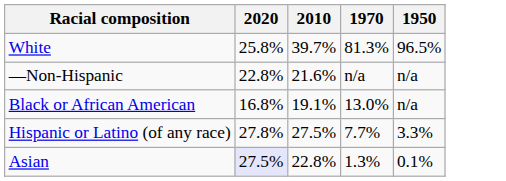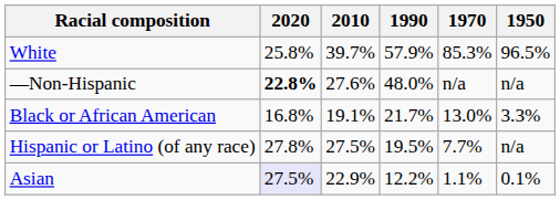 <table class="wikitable sortable collapsible" style="font-size: 90%;">
 <tr>
 <th>Racial composition</th>
 <th>2020</th>
 <th>2010</th>
+<th>1990</th>
 <th>1970</th>
 <th>1950</th>
 </tr>
 <tr>
 <td><a href='#'>White</a></td>
 <td>25.8%</td>
 <td>39.7%</td>
-<td>81.3%</td>
+<td>57.9%</td>
+<td>85.3%</td>
 <td>96.5%</td>
 </tr>
 <tr>
 <td>—Non-Hispanic</td>
-<td>22.8%</td>
-<td>21.6%</td>
+<td><strong>22.8%</strong></td>
+<td>27.6%</td>
+<td>48.0%</td>
 <td>n/a</td>
 <td>n/a</td>
 </tr>
 <tr>
 <td><a href='#'>Black or African American</a></td>
 <td>16.8%</td>
 <td>19.1%</td>
+<td>21.7%</td>
 <td>13.0%</td>
-<td>n/a</td>
+<td>3.3%</td>
 </tr>
 <tr>
 <td><a href='#'>Hispanic or Latino</a> (of any race)</td>
 <td>27.8%</td>
 <td>27.5%</td>
+<td>19.5%</td>
 <td>7.7%</td>
-<td>3.3%</td>
+<td>n/a</td>
 </tr>
 <tr>
 <td><a href='#'>Asian</a></td>
 <td style="background: lavender;">27.5%</td>
-<td>22.8%</td>
-<td>1.3%</td>
+<td>22.9%</td>
+<td>12.2%</td>
+<td>1.1%</td>
 <td>0.1%</td>
 </tr>
 </table>
